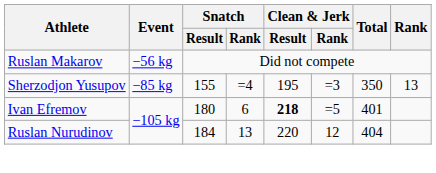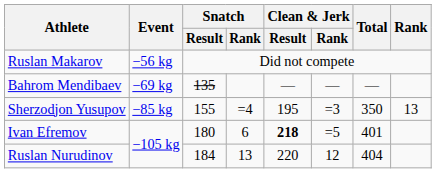 <table class="wikitable" style="font-size:90%">
 <tr>
 <th rowspan="2">Athlete</th>
 <th rowspan="2">Event</th>
 <th colspan="2">Snatch</th>
 <th colspan="2">Clean & Jerk</th>
 <th rowspan="2">Total</th>
 <th rowspan="2">Rank</th>
 </tr>
 <tr style="font-size:95%">
 <th>Result</th>
 <th>Rank</th>
 <th>Result</th>
 <th>Rank</th>
 </tr>
 <tr align=center>
 <td align=left><a href='#'>Ruslan Makarov</a></td>
 <td align=left><a href='#'>−56 kg</a></td>
 <td colspan="6">Did not compete</td>
+</tr>
+<tr align=center>
+<td align=left><a href='#'>Bahrom Mendibaev</a></td>
+<td align=left><a href='#'>−69 kg</a></td>
+<td><s>135</s></td>
+<td></td>
+<td>—</td>
+<td>—</td>
+<td>—</td>
+<td></td>
 </tr>
 <tr align=center>
 <td align=left><a href='#'>Sherzodjon Yusupov</a></td>
 <td align=left><a href='#'>−85 kg</a></td>
 <td>155</td>
 <td>=4</td>
 <td>195</td>
 <td>=3</td>
 <td>350</td>
 <td>13</td>
 </tr>
 <tr align=center>
 <td align=left><a href='#'>Ivan Efremov</a></td>
 <td align=left rowspan=2><a href='#'>−105 kg</a></td>
 <td>180</td>
 <td>6</td>
 <td><strong>218</strong></td>
 <td>=5</td>
 <td>401</td>
 <td></td>
 </tr>
 <tr align=center>
 <td align=left><a href='#'>Ruslan Nurudinov</a></td>
 <td>184</td>
 <td>13</td>
 <td>220</td>
 <td>12</td>
 <td>404</td>
 <td></td>
 </tr>
 </table>
